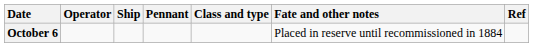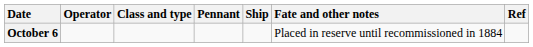 <table class="wikitable nowraplinks">
 <tr>
 <th style="text-align: left;">Date</th>
 <th style="text-align: left;">Operator</th>
+<th style="text-align: left;">Class and type</th>
+<th style="text-align: left;">Pennant</th>
 <th style="text-align: left;">Ship</th>
-<th style="text-align: left;">Pennant</th>
-<th style="text-align: left;">Class and type</th>
 <th style="text-align: left;">Fate and other notes</th>
 <th style="text-align: left;">Ref</th>
 </tr>
 <tr ---->
 <th>October 6</th>
 <td></td>
-<td><strong></strong></td>
 <td></td>
 <td></td>
+<td><strong></strong></td>
 <td>Placed in reserve until recommissioned in 1884</td>
 <td></td>
 </tr>
 </table>
